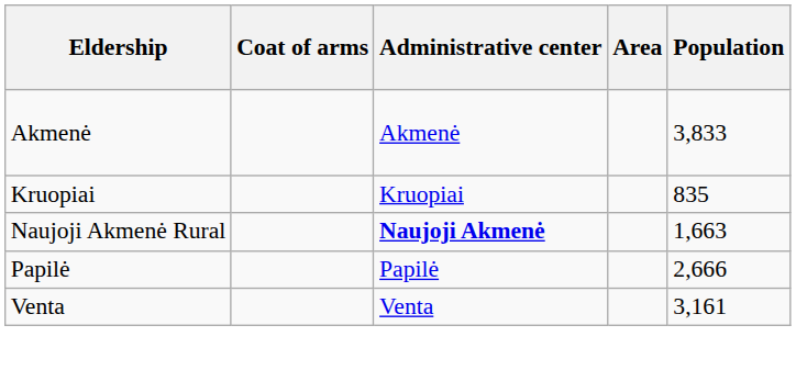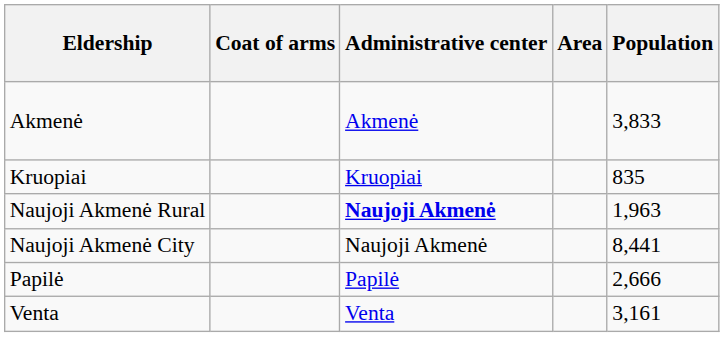 <table class="sortable wikitable" style="text-align: left; margin: 0 0 0 0;">
 <tr>
 <th scope="col" height="50px">Eldership</th>
 <th>Coat of arms</th>
 <th>Administrative center</th>
 <th scope="col">Area</th>
 <th scope="col"><strong>Population</strong></th>
 </tr>
 <tr>
 <td scope="row" height="50px">Akmenė</td>
 <td></td>
 <td><a href='#'>Akmenė</a></td>
 <td></td>
 <td>3,833</td>
 </tr>
 <tr>
 <td>Kruopiai</td>
 <td></td>
 <td><a href='#'>Kruopiai</a></td>
 <td></td>
 <td>835</td>
 </tr>
 <tr>
 <td>Naujoji Akmenė Rural</td>
 <td></td>
 <td><strong><a href='#'>Naujoji Akmenė</a></strong></td>
 <td></td>
-<td>1,663</td>
+<td>1,963</td>
+</tr>
+<tr>
+<td>Naujoji Akmenė City</td>
+<td></td>
+<td>Naujoji Akmenė</td>
+<td></td>
+<td>8,441</td>
 </tr>
 <tr>
 <td>Papilė</td>
 <td></td>
 <td><a href='#'>Papilė</a></td>
 <td></td>
 <td>2,666</td>
 </tr>
 <tr>
 <td>Venta</td>
 <td></td>
 <td><a href='#'>Venta</a></td>
 <td></td>
 <td>3,161</td>
 </tr>
 </table>
